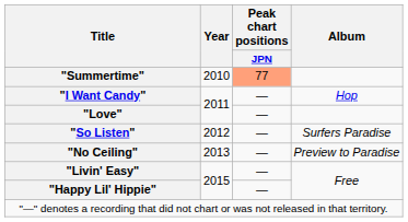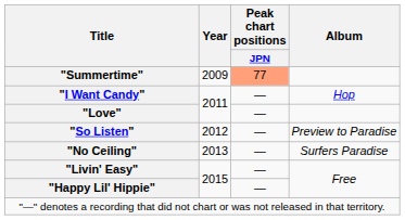 <table class="wikitable plainrowheaders" style="text-align:center;">
 <tr>
 <th scope="col" rowspan="2" style="width:16em;">Title</th>
 <th scope="col" rowspan="2">Year</th>
 <th scope="col" colspan="1">Peak chart positions</th>
 <th scope="col" rowspan="2">Album</th>
 </tr>
 <tr>
 <th scope="col" style="width:2.2em;font-size:90%;"><a href='#'>JPN</a><br></th>
 </tr>
 <tr>
 <th scope="row">"Summertime"</th>
-<td>2010</td>
+<td>2009</td>
 <td style="background: lightsalmon;">77</td>
 <td></td>
 </tr>
 <tr>
 <th scope="row">"<a href='#'>I Want Candy</a>"</th>
 <td rowspan="2">2011</td>
 <td>—</td>
 <td><em><a href='#'>Hop</a></em></td>
 </tr>
 <tr>
 <th scope="row">"Love"</th>
 <td>—</td>
 <td></td>
 </tr>
 <tr>
 <th scope="row">"<a href='#'>So Listen</a>"<br></th>
 <td>2012</td>
 <td>—</td>
-<td><em>Surfers Paradise</em></td>
+<td><em>Preview to Paradise</em></td>
 </tr>
 <tr>
 <th scope="row">"No Ceiling"</th>
 <td>2013</td>
 <td>—</td>
-<td><em>Preview to Paradise</em></td>
+<td><em>Surfers Paradise</em></td>
 </tr>
 <tr>
 <th scope="row">"Livin' Easy"</th>
 <td rowspan="2">2015</td>
 <td>—</td>
 <td rowspan="2"><em>Free</em></td>
 </tr>
 <tr>
 <th scope="row">"Happy Lil' Hippie"</th>
 <td>—</td>
 </tr>
 <tr>
 <td colspan="4" style="font-size:90%">"—" denotes a recording that did not chart or was not released in that territory.</td>
 </tr>
 </table>
